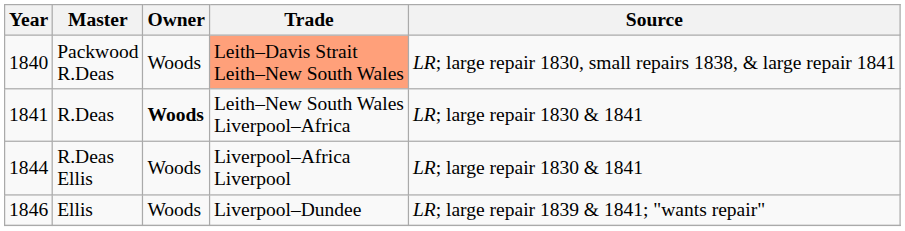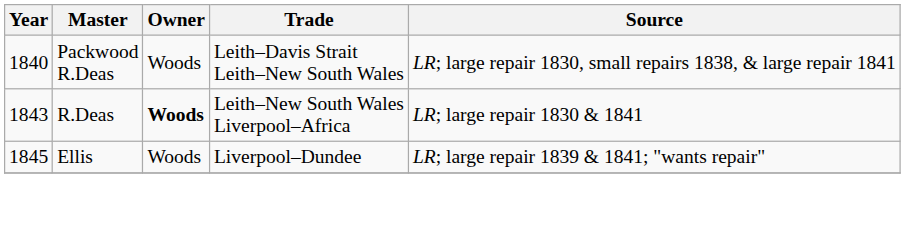 <table class=" wikitable">
 <tr>
 <th>Year</th>
 <th>Master</th>
 <th>Owner</th>
 <th>Trade</th>
 <th>Source</th>
 </tr>
 <tr>
 <td>1840</td>
 <td>Packwood<br>R.Deas</td>
 <td>Woods</td>
-<td style="background: lightsalmon;">Leith–Davis Strait<br>Leith–New South Wales</td>
+<td>Leith–Davis Strait<br>Leith–New South Wales</td>
 <td><em>LR</em>; large repair 1830, small repairs 1838, & large repair 1841</td>
 </tr>
 <tr>
-<td>1841</td>
+<td>1843</td>
 <td>R.Deas</td>
 <td><strong>Woods</strong></td>
 <td>Leith–New South Wales<br>Liverpool–Africa</td>
 <td><em>LR</em>; large repair 1830 & 1841</td>
 </tr>
 <tr>
-<td>1844</td>
-<td>R.Deas<br>Ellis</td>
-<td>Woods</td>
-<td>Liverpool–Africa<br>Liverpool</td>
-<td><em>LR</em>; large repair 1830 & 1841</td>
-</tr>
-<tr>
-<td>1846</td>
+<td>1845</td>
 <td>Ellis</td>
 <td>Woods</td>
 <td>Liverpool–Dundee</td>
 <td><em>LR</em>; large repair 1839 & 1841; "wants repair"</td>
 </tr>
 <tr>
 </tr>
 </table>
